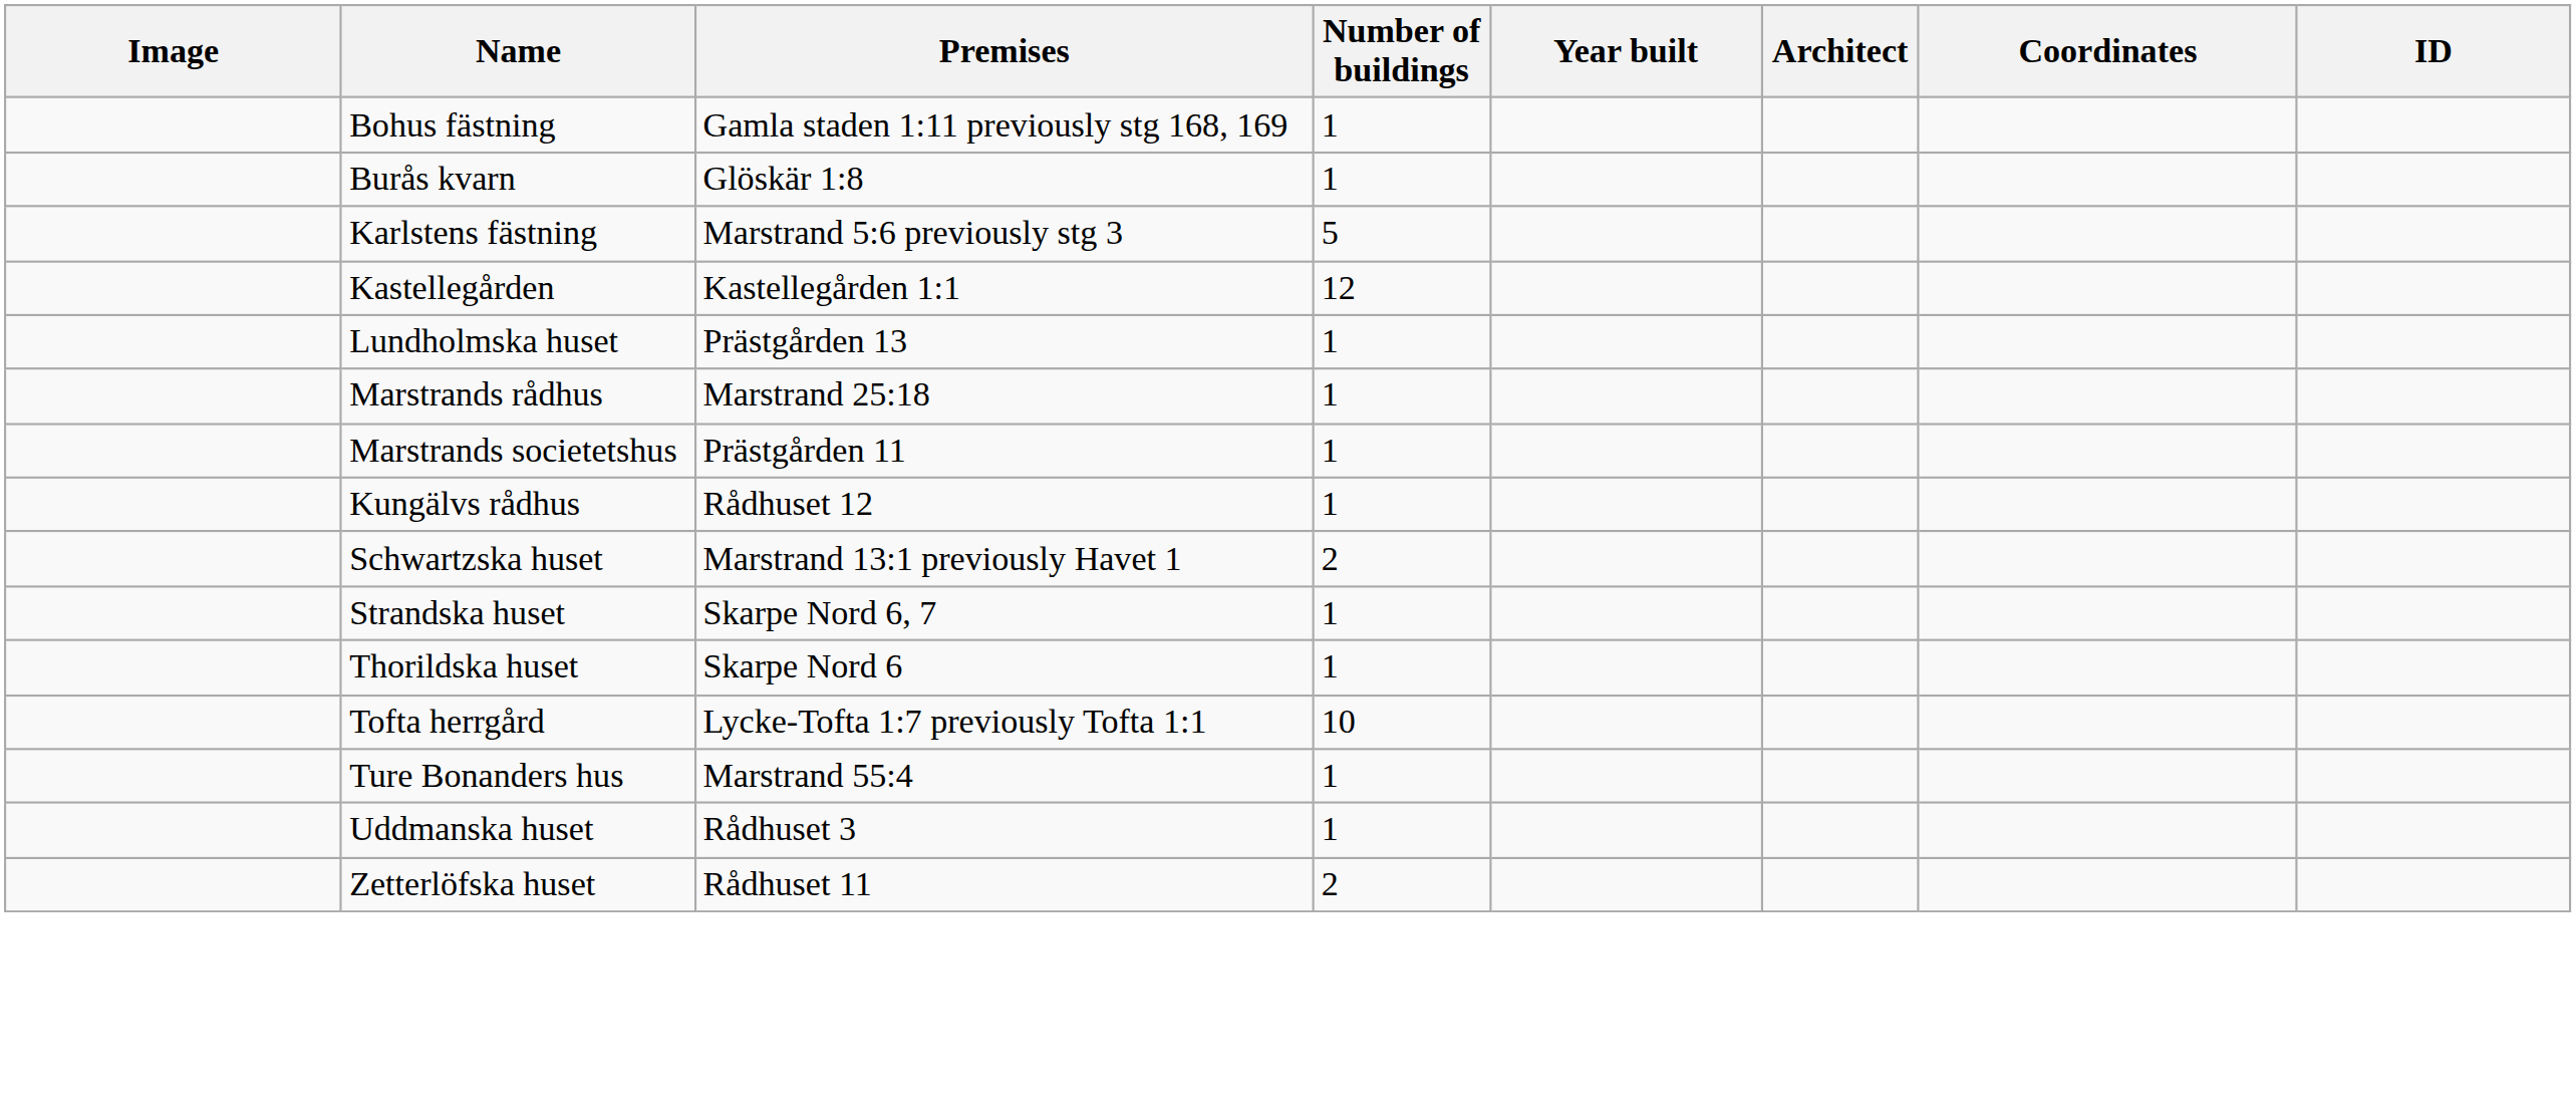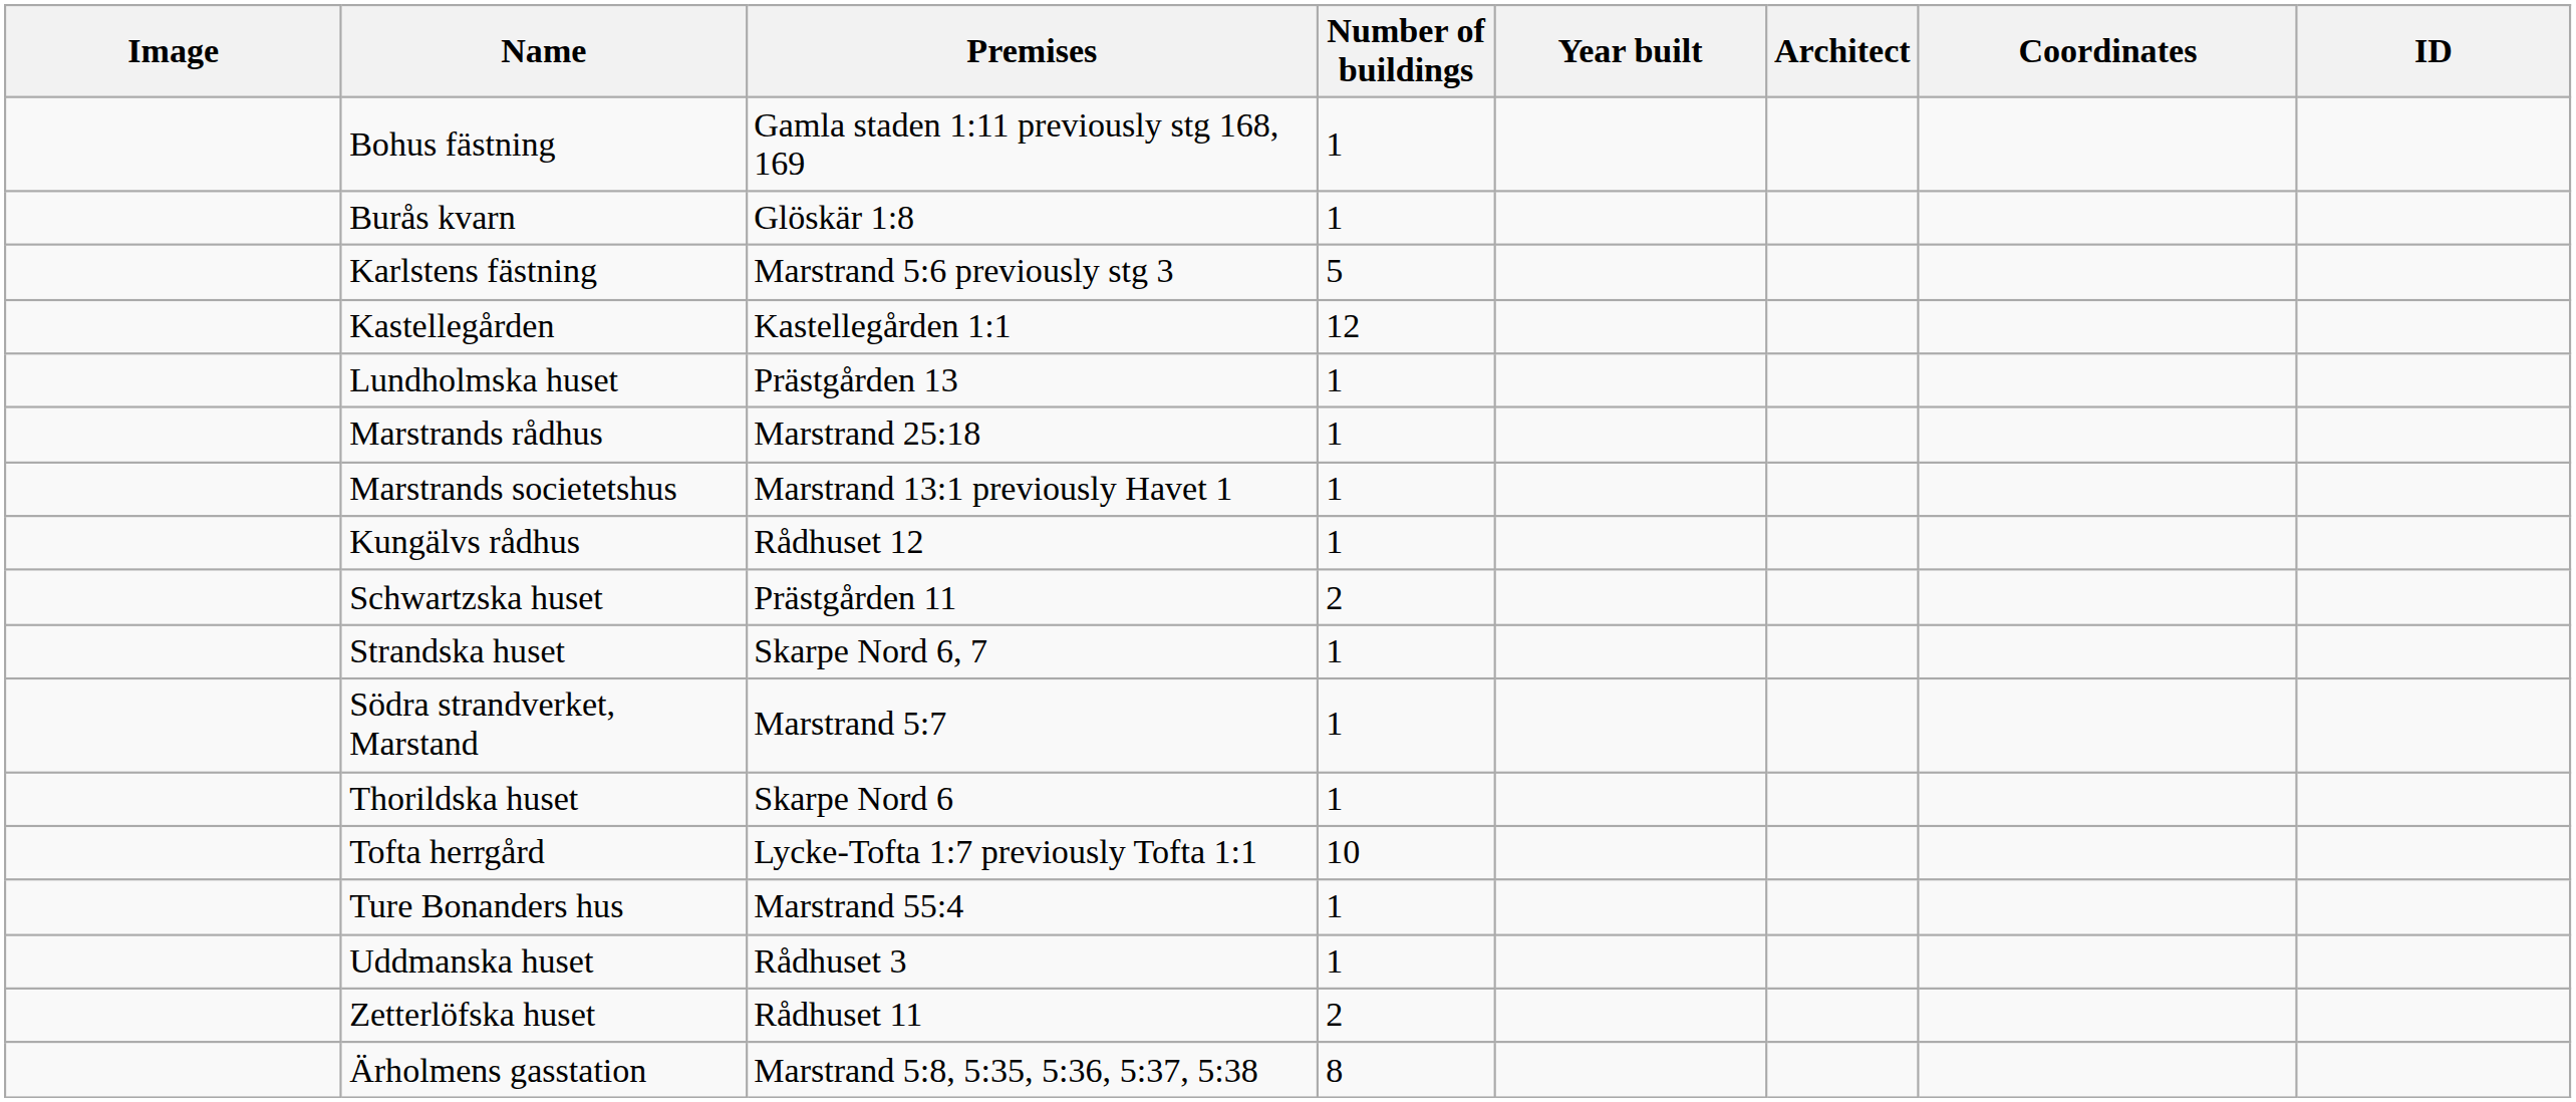 <table class="wikitable" width="95%">
 <tr>
 <th width="150">Image</th>
 <th>Name</th>
 <th>Premises</th>
 <th width="75">Number of<br>buildings</th>
 <th width="120">Year built</th>
 <th>Architect</th>
 <th width="170">Coordinates</th>
 <th width="120">ID</th>
 </tr>
 <tr>
 <td></td>
 <td>Bohus fästning</td>
 <td>Gamla staden 1:11 previously stg 168, 169</td>
 <td>1</td>
 <td></td>
 <td></td>
 <td></td>
 <td></td>
 </tr>
 <tr>
 <td></td>
 <td>Burås kvarn</td>
 <td>Glöskär 1:8</td>
 <td>1</td>
 <td></td>
 <td></td>
 <td></td>
 <td></td>
 </tr>
 <tr>
 <td></td>
 <td>Karlstens fästning</td>
 <td>Marstrand 5:6 previously stg 3</td>
 <td>5</td>
 <td></td>
 <td></td>
 <td></td>
 <td></td>
 </tr>
 <tr>
 <td></td>
 <td>Kastellegården</td>
 <td>Kastellegården 1:1</td>
 <td>12</td>
 <td></td>
 <td></td>
 <td></td>
 <td></td>
 </tr>
 <tr>
 <td></td>
 <td>Lundholmska huset</td>
 <td>Prästgården 13</td>
 <td>1</td>
 <td></td>
 <td></td>
 <td></td>
 <td></td>
 </tr>
 <tr>
 <td></td>
 <td>Marstrands rådhus</td>
 <td>Marstrand 25:18</td>
 <td>1</td>
 <td></td>
 <td></td>
 <td></td>
 <td></td>
 </tr>
 <tr>
 <td></td>
 <td>Marstrands societetshus</td>
-<td>Prästgården 11</td>
+<td>Marstrand 13:1 previously Havet 1</td>
 <td>1</td>
 <td></td>
 <td></td>
 <td></td>
 <td></td>
 </tr>
 <tr>
 <td></td>
 <td>Kungälvs rådhus</td>
 <td>Rådhuset 12</td>
 <td>1</td>
 <td></td>
 <td></td>
 <td></td>
 <td></td>
 </tr>
 <tr>
 <td></td>
 <td>Schwartzska huset</td>
-<td>Marstrand 13:1 previously Havet 1</td>
+<td>Prästgården 11</td>
 <td>2</td>
 <td></td>
 <td></td>
 <td></td>
 <td></td>
 </tr>
 <tr>
 <td></td>
 <td>Strandska huset</td>
 <td>Skarpe Nord 6, 7</td>
+<td>1</td>
+<td></td>
+<td></td>
+<td></td>
+<td></td>
+</tr>
+<tr>
+<td></td>
+<td>Södra strandverket, Marstand</td>
+<td>Marstrand 5:7</td>
 <td>1</td>
 <td></td>
 <td></td>
 <td></td>
 <td></td>
 </tr>
 <tr>
 <td></td>
 <td>Thorildska huset</td>
 <td>Skarpe Nord 6</td>
 <td>1</td>
 <td></td>
 <td></td>
 <td></td>
 <td></td>
 </tr>
 <tr>
 <td></td>
 <td>Tofta herrgård</td>
 <td>Lycke-Tofta 1:7 previously Tofta 1:1</td>
 <td>10</td>
 <td></td>
 <td></td>
 <td></td>
 <td></td>
 </tr>
 <tr>
 <td></td>
 <td>Ture Bonanders hus</td>
 <td>Marstrand 55:4</td>
 <td>1</td>
 <td></td>
 <td></td>
 <td></td>
 <td></td>
 </tr>
 <tr>
 <td></td>
 <td>Uddmanska huset</td>
 <td>Rådhuset 3</td>
 <td>1</td>
 <td></td>
 <td></td>
 <td></td>
 <td></td>
 </tr>
 <tr>
 <td></td>
 <td>Zetterlöfska huset</td>
 <td>Rådhuset 11</td>
 <td>2</td>
 <td></td>
 <td></td>
 <td></td>
 <td></td>
 </tr>
+<tr>
+<td></td>
+<td>Ärholmens gasstation</td>
+<td>Marstrand 5:8, 5:35, 5:36, 5:37, 5:38</td>
+<td>8</td>
+<td></td>
+<td></td>
+<td></td>
+<td></td>
+</tr>
 </table>
